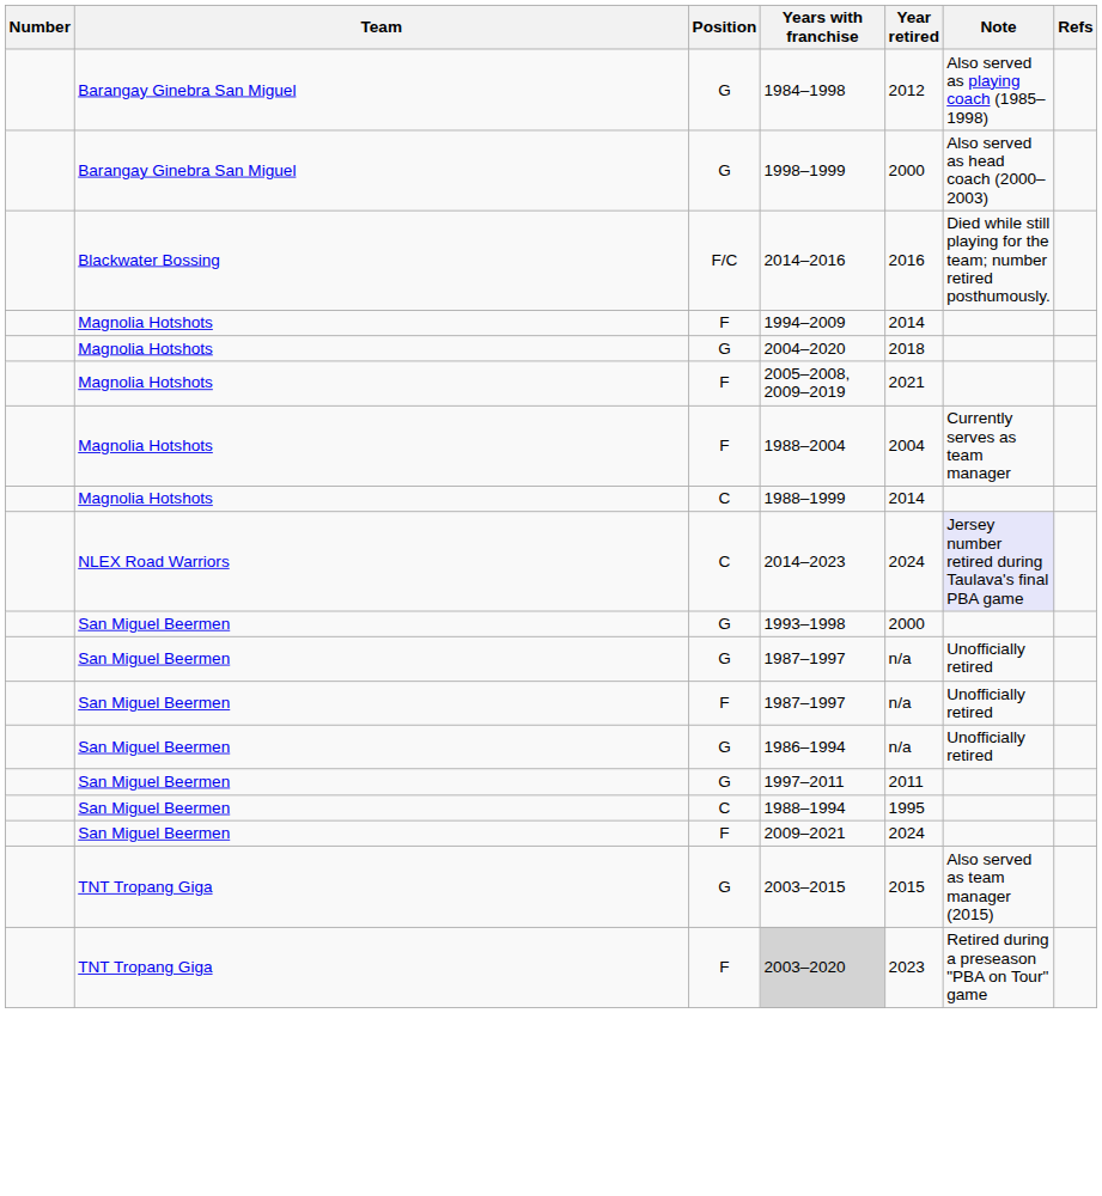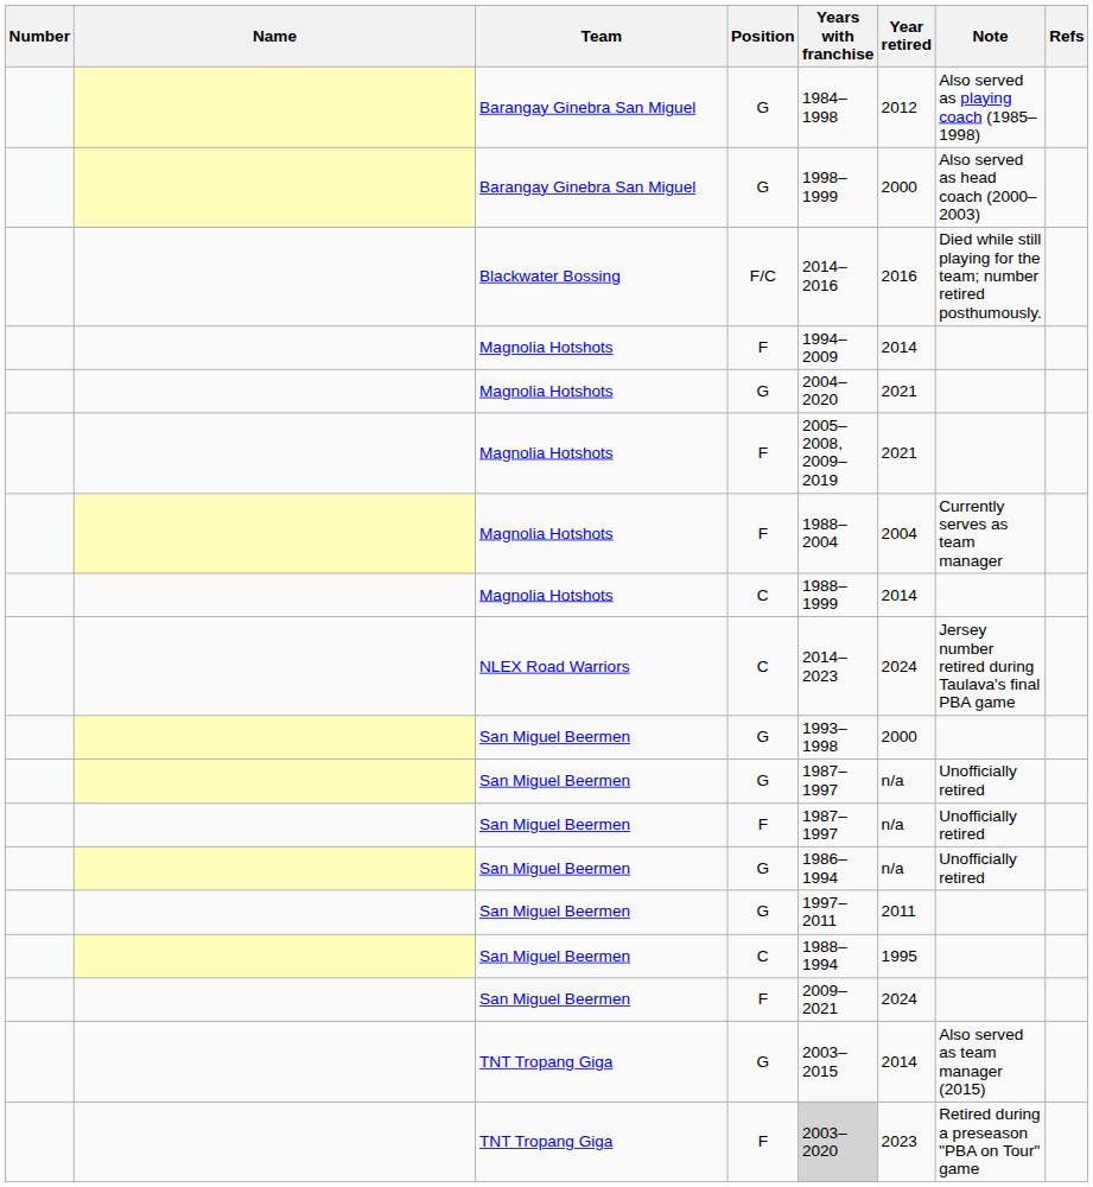 <table class="wikitable sortable" style="width:85%;">
 <tr>
 <th width=6%>Number</th>
+<th width=60%>Name</th>
 <th width=75%>Team</th>
 <th width=5%>Position</th>
 <th width=13%>Years with franchise</th>
 <th width=5%>Year retired</th>
 <th width=30% class=unsortable>Note</th>
 <th width=2% class=unsortable>Refs</th>
 </tr>
 <tr>
 <td align="center"></td>
+<td style="background:#ffb;"></td>
 <td><a href='#'>Barangay Ginebra San Miguel</a></td>
 <td align="center">G</td>
 <td>1984–1998</td>
 <td>2012</td>
 <td>Also served as <a href='#'>playing coach</a> (1985–1998)</td>
 <td align="center"></td>
 </tr>
 <tr>
 <td align="center"></td>
+<td style="background:#ffb;"></td>
 <td><a href='#'>Barangay Ginebra San Miguel</a></td>
 <td align="center">G</td>
 <td>1998–1999</td>
 <td>2000</td>
 <td>Also served as head coach (2000–2003)</td>
 <td align="center"></td>
 </tr>
 <tr>
 <td align="center"></td>
+<td></td>
 <td><a href='#'>Blackwater Bossing</a></td>
 <td align="center">F/C</td>
 <td>2014–2016</td>
 <td>2016</td>
 <td>Died while still playing for the team; number retired posthumously.</td>
 <td align="center"></td>
 </tr>
 <tr>
 <td align="center"></td>
+<td></td>
 <td><a href='#'>Magnolia Hotshots</a></td>
 <td align="center">F</td>
 <td>1994–2009</td>
 <td>2014</td>
 <td></td>
 <td align="center"></td>
 </tr>
 <tr>
 <td align="center"></td>
+<td></td>
 <td><a href='#'>Magnolia Hotshots</a></td>
 <td align="center">G</td>
 <td>2004–2020</td>
-<td>2018</td>
+<td>2021</td>
 <td></td>
 <td align="center"></td>
 </tr>
 <tr>
 <td align="center"></td>
+<td></td>
 <td><a href='#'>Magnolia Hotshots</a></td>
 <td align="center">F</td>
 <td>2005–2008, 2009–2019</td>
 <td>2021</td>
 <td></td>
 <td align="center"></td>
 </tr>
 <tr>
 <td align="center"></td>
+<td style="background:#ffb;"></td>
 <td><a href='#'>Magnolia Hotshots</a></td>
 <td align="center">F</td>
 <td>1988–2004</td>
 <td>2004</td>
 <td>Currently serves as team manager</td>
 <td align="center"></td>
 </tr>
 <tr>
 <td align="center"></td>
+<td></td>
 <td><a href='#'>Magnolia Hotshots</a></td>
 <td align="center">C</td>
 <td>1988–1999</td>
 <td>2014</td>
 <td></td>
 <td align="center"></td>
 </tr>
 <tr>
 <td align="center"></td>
+<td></td>
 <td><a href='#'>NLEX Road Warriors</a></td>
 <td align="center">C</td>
 <td>2014–2023</td>
 <td>2024</td>
-<td style="background: lavender;">Jersey number retired during Taulava's final PBA game</td>
+<td>Jersey number retired during Taulava's final PBA game</td>
 <td align="center"></td>
 </tr>
 <tr>
 <td align="center"></td>
+<td style="background:#ffb;"></td>
 <td><a href='#'>San Miguel Beermen</a></td>
 <td align="center">G</td>
 <td>1993–1998</td>
 <td>2000</td>
 <td></td>
 <td align="center"></td>
 </tr>
 <tr>
 <td align="center"></td>
+<td style="background:#ffb;"></td>
 <td><a href='#'>San Miguel Beermen</a></td>
 <td align="center">G</td>
 <td>1987–1997</td>
 <td>n/a</td>
 <td>Unofficially retired</td>
 <td align="center"></td>
 </tr>
 <tr>
 <td align="center"></td>
+<td></td>
 <td><a href='#'>San Miguel Beermen</a></td>
 <td align="center">F</td>
 <td>1987–1997</td>
 <td>n/a</td>
 <td>Unofficially retired</td>
 <td align="center"></td>
 </tr>
 <tr>
 <td align="center"></td>
+<td style="background:#ffb;"></td>
 <td><a href='#'>San Miguel Beermen</a></td>
 <td align="center">G</td>
 <td>1986–1994</td>
 <td>n/a</td>
 <td>Unofficially retired</td>
 <td align="center"></td>
 </tr>
 <tr>
 <td align="center"></td>
+<td></td>
 <td><a href='#'>San Miguel Beermen</a></td>
 <td align="center">G</td>
 <td>1997–2011</td>
 <td>2011</td>
 <td></td>
 <td align="center"></td>
 </tr>
 <tr>
 <td align="center"></td>
+<td style="background:#ffb;"></td>
 <td><a href='#'>San Miguel Beermen</a></td>
 <td align="center">C</td>
 <td>1988–1994</td>
 <td>1995</td>
 <td></td>
 <td align="center"></td>
 </tr>
 <tr>
 <td align="center"></td>
+<td></td>
 <td><a href='#'>San Miguel Beermen</a></td>
 <td align="center">F</td>
 <td>2009–2021</td>
 <td>2024</td>
 <td></td>
 <td align="center"></td>
 </tr>
 <tr>
 <td align="center"></td>
+<td></td>
 <td><a href='#'>TNT Tropang Giga</a></td>
 <td align="center">G</td>
 <td>2003–2015</td>
-<td>2015</td>
+<td>2014</td>
 <td>Also served as team manager (2015)</td>
 <td align="center"></td>
 </tr>
 <tr>
 <td align="center"></td>
+<td></td>
 <td><a href='#'>TNT Tropang Giga</a></td>
 <td align="center">F</td>
 <td style="background: lightgrey;">2003–2020</td>
 <td>2023</td>
 <td>Retired during a preseason "PBA on Tour" game</td>
 <td align="center"></td>
 </tr>
 </table>
